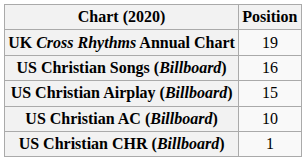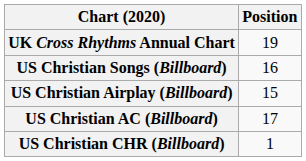 <table class="wikitable plainrowheaders" style="text-align:center">
 <tr>
 <th scope="col">Chart (2020)</th>
 <th scope="col">Position</th>
 </tr>
 <tr>
 <th scope="row">UK <em> Cross Rhythms</em> Annual Chart</th>
 <td>19</td>
 </tr>
 <tr>
 <th scope="row">US Christian Songs (<em>Billboard</em>)</th>
 <td>16</td>
 </tr>
 <tr>
 <th scope="row">US Christian Airplay (<em>Billboard</em>)</th>
 <td>15</td>
 </tr>
 <tr>
 <th scope="row">US Christian AC (<em>Billboard</em>)</th>
-<td>10</td>
+<td>17</td>
 </tr>
 <tr>
 <th scope="row">US Christian CHR (<em>Billboard</em>)</th>
 <td>1</td>
 </tr>
 </table>
